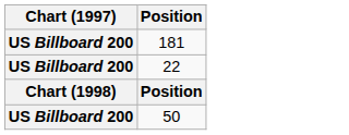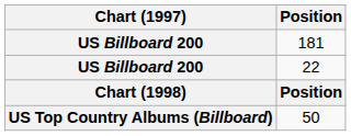 <table class="wikitable plainrowheaders" style="text-align:center">
 <tr>
 <th scope="col">Chart (1997)</th>
 <th scope="col">Position</th>
 </tr>
 <tr>
 <th scope="row">US <em>Billboard</em> 200</th>
 <td>181</td>
 </tr>
 <tr>
 <th scope="row">US <em>Billboard</em> 200</th>
 <td>22</td>
 </tr>
 <tr>
 <th scope="col">Chart (1998)</th>
 <th scope="col">Position</th>
 </tr>
 <tr>
-<th scope="row">US <em>Billboard</em> 200</th>
+<th scope="row">US Top Country Albums (<em>Billboard</em>)</th>
 <td>50</td>
 </tr>
 </table>
